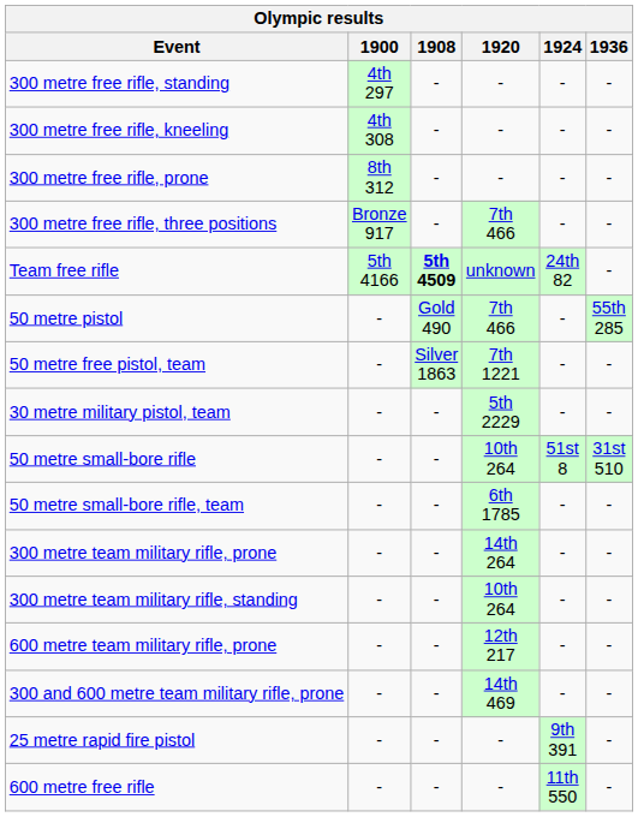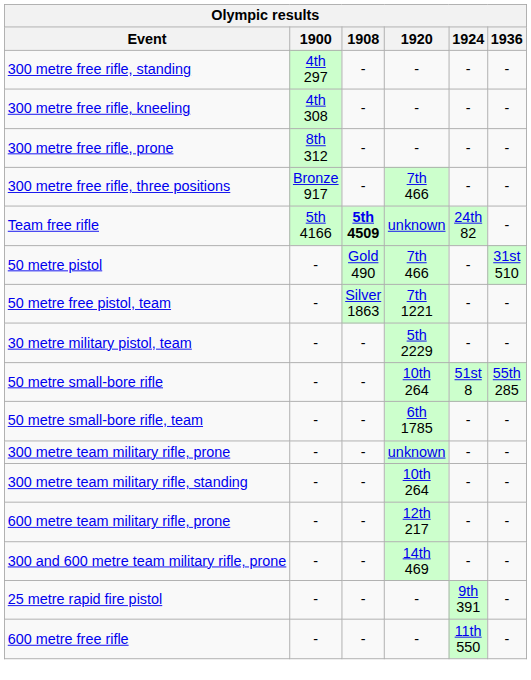 <table class="wikitable" style="text-align: center">
 <tr>
 <th colspan=6>Olympic results</th>
 </tr>
 <tr>
 <th>Event</th>
 <th>1900</th>
 <th>1908</th>
 <th>1920</th>
 <th>1924</th>
 <th>1936</th>
 </tr>
 <tr>
 <td align=left><a href='#'>300 metre free rifle, standing</a></td>
 <td style="background: #ccffcc"><a href='#'>4th</a><br>297</td>
 <td>-</td>
 <td>-</td>
 <td>-</td>
 <td>-</td>
 </tr>
 <tr>
 <td align=left><a href='#'>300 metre free rifle, kneeling</a></td>
 <td style="background: #ccffcc"><a href='#'>4th</a><br>308</td>
 <td>-</td>
 <td>-</td>
 <td>-</td>
 <td>-</td>
 </tr>
 <tr>
 <td align=left><a href='#'>300 metre free rifle, prone</a></td>
 <td style="background: #ccffcc"><a href='#'>8th</a><br>312</td>
 <td>-</td>
 <td>-</td>
 <td>-</td>
 <td>-</td>
 </tr>
 <tr>
 <td align=left><a href='#'>300 metre free rifle, three positions</a></td>
 <td style="background: #ccffcc"> <a href='#'>Bronze</a><br>917</td>
 <td>-</td>
 <td style="background: #ccffcc"><a href='#'>7th</a><br>466</td>
 <td>-</td>
 <td>-</td>
 </tr>
 <tr>
 <td align=left><a href='#'>Team free rifle</a></td>
 <td style="background: #ccffcc"><a href='#'>5th</a><br>4166</td>
 <td style="background: #ccffcc"><strong><a href='#'>5th</a><br>4509</strong></td>
 <td style="background: #ccffcc"><a href='#'>unknown</a></td>
 <td style="background: #ccffcc"><a href='#'>24th</a><br>82</td>
 <td>-</td>
 </tr>
 <tr>
 <td align=left><a href='#'>50 metre pistol</a></td>
 <td>-</td>
 <td style="background: #ccffcc"> <a href='#'>Gold</a><br>490</td>
 <td style="background: #ccffcc"><a href='#'>7th</a><br>466</td>
 <td>-</td>
-<td style="background: #ccffcc"><a href='#'>55th</a><br>285</td>
+<td style="background: #ccffcc"><a href='#'>31st</a><br>510</td>
 </tr>
 <tr>
 <td align=left><a href='#'>50 metre free pistol, team</a></td>
 <td>-</td>
 <td style="background: #ccffcc"> <a href='#'>Silver</a><br>1863</td>
 <td style="background: #ccffcc"><a href='#'>7th</a><br>1221</td>
 <td>-</td>
 <td>-</td>
 </tr>
 <tr>
 <td align=left><a href='#'>30 metre military pistol, team</a></td>
 <td>-</td>
 <td>-</td>
 <td style="background: #ccffcc"><a href='#'>5th</a><br>2229</td>
 <td>-</td>
 <td>-</td>
 </tr>
 <tr>
 <td align=left><a href='#'>50 metre small-bore rifle</a></td>
 <td>-</td>
 <td>-</td>
 <td style="background: #ccffcc"><a href='#'>10th</a><br>264</td>
 <td style="background: #ccffcc"><a href='#'>51st</a><br>8</td>
-<td style="background: #ccffcc"><a href='#'>31st</a><br>510</td>
+<td style="background: #ccffcc"><a href='#'>55th</a><br>285</td>
 </tr>
 <tr>
 <td align=left><a href='#'>50 metre small-bore rifle, team</a></td>
 <td>-</td>
 <td>-</td>
 <td style="background: #ccffcc"><a href='#'>6th</a><br>1785</td>
 <td>-</td>
 <td>-</td>
 </tr>
 <tr>
 <td align=left><a href='#'>300 metre team military rifle, prone</a></td>
 <td>-</td>
 <td>-</td>
-<td style="background: #ccffcc"><a href='#'>14th</a><br>264</td>
+<td style="background: #ccffcc"><a href='#'>unknown</a></td>
 <td>-</td>
 <td>-</td>
 </tr>
 <tr>
 <td align=left><a href='#'>300 metre team military rifle, standing</a></td>
 <td>-</td>
 <td>-</td>
 <td style="background: #ccffcc"><a href='#'>10th</a><br>264</td>
 <td>-</td>
 <td>-</td>
 </tr>
 <tr>
 <td align=left><a href='#'>600 metre team military rifle, prone</a></td>
 <td>-</td>
 <td>-</td>
 <td style="background: #ccffcc"><a href='#'>12th</a><br>217</td>
 <td>-</td>
 <td>-</td>
 </tr>
 <tr>
 <td align=left><a href='#'>300 and 600 metre team military rifle, prone</a></td>
 <td>-</td>
 <td>-</td>
 <td style="background: #ccffcc"><a href='#'>14th</a><br>469</td>
 <td>-</td>
 <td>-</td>
 </tr>
 <tr>
 <td align=left><a href='#'>25 metre rapid fire pistol</a></td>
 <td>-</td>
 <td>-</td>
 <td>-</td>
 <td style="background: #ccffcc"><a href='#'>9th</a><br>391</td>
 <td>-</td>
 </tr>
 <tr>
 <td align=left><a href='#'>600 metre free rifle</a></td>
 <td>-</td>
 <td>-</td>
 <td>-</td>
 <td style="background: #ccffcc"><a href='#'>11th</a><br>550</td>
 <td>-</td>
 </tr>
 </table>
